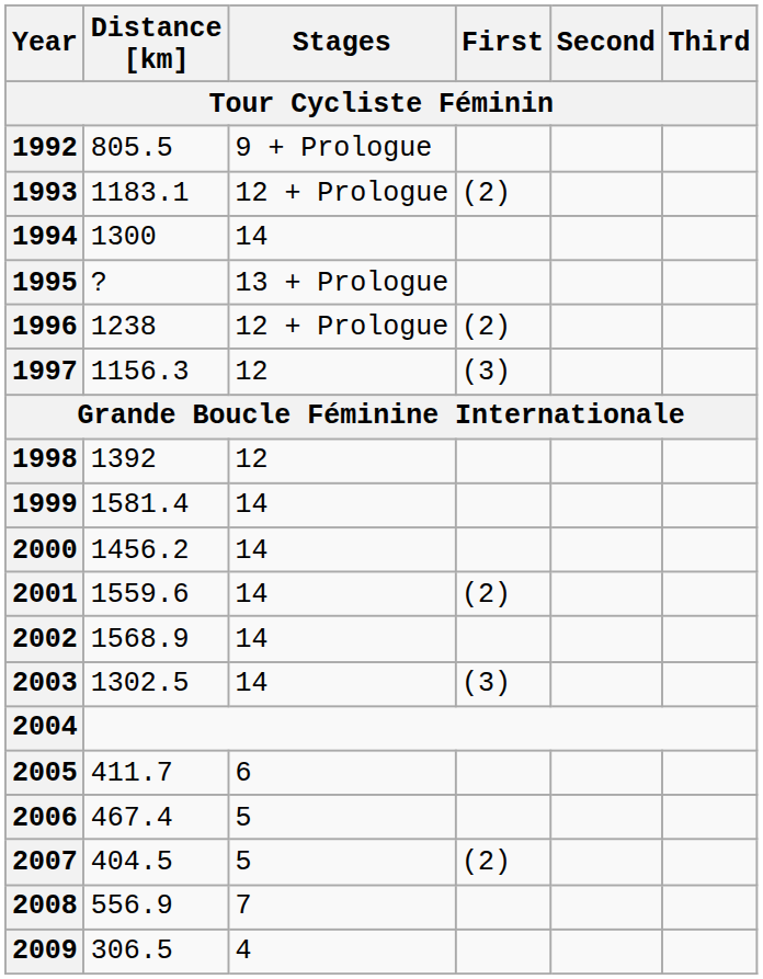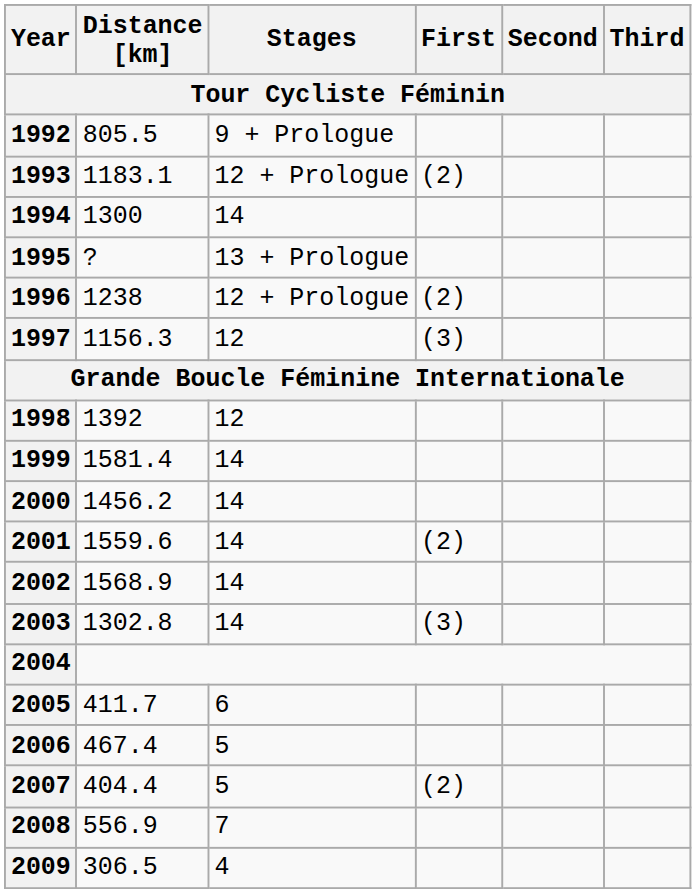 <table class="wikitable">
 <tr>
 <th>Year</th>
 <th>Distance<br>[km]</th>
 <th>Stages</th>
 <th>First</th>
 <th>Second</th>
 <th>Third</th>
 </tr>
 <tr>
 <th colspan="6">Tour Cycliste Féminin</th>
 </tr>
 <tr>
 <th>1992</th>
 <td>805.5</td>
 <td>9 + Prologue</td>
 <td></td>
 <td></td>
 <td></td>
 </tr>
 <tr>
 <th>1993</th>
 <td>1183.1</td>
 <td>12 + Prologue</td>
 <td> (2)</td>
 <td></td>
 <td></td>
 </tr>
 <tr>
 <th>1994</th>
 <td>1300</td>
 <td>14</td>
 <td></td>
 <td></td>
 <td></td>
 </tr>
 <tr>
 <th>1995</th>
 <td>?</td>
 <td>13 + Prologue</td>
 <td></td>
 <td></td>
 <td></td>
 </tr>
 <tr>
 <th>1996</th>
 <td>1238</td>
 <td>12 + Prologue</td>
 <td> (2)</td>
 <td></td>
 <td></td>
 </tr>
 <tr>
 <th>1997</th>
 <td>1156.3</td>
 <td>12</td>
 <td> (3)</td>
 <td></td>
 <td></td>
 </tr>
 <tr>
 <th colspan="7">Grande Boucle Féminine Internationale</th>
 </tr>
 <tr>
 <th>1998</th>
 <td>1392</td>
 <td>12</td>
 <td></td>
 <td></td>
 <td></td>
 </tr>
 <tr>
 <th>1999</th>
 <td>1581.4</td>
 <td>14</td>
 <td></td>
 <td></td>
 <td></td>
 </tr>
 <tr>
 <th>2000</th>
 <td>1456.2</td>
 <td>14</td>
 <td></td>
 <td></td>
 <td></td>
 </tr>
 <tr>
 <th>2001</th>
 <td>1559.6</td>
 <td>14</td>
 <td> (2)</td>
 <td></td>
 <td></td>
 </tr>
 <tr>
 <th>2002</th>
 <td>1568.9</td>
 <td>14</td>
 <td></td>
 <td></td>
 <td></td>
 </tr>
 <tr>
 <th>2003</th>
-<td>1302.5</td>
+<td>1302.8</td>
 <td>14</td>
 <td> (3)</td>
 <td></td>
 <td></td>
 </tr>
 <tr>
 <th>2004</th>
 <td colspan="5"></td>
 </tr>
 <tr>
 <th>2005</th>
 <td>411.7</td>
 <td>6</td>
 <td></td>
 <td></td>
 <td></td>
 </tr>
 <tr>
 <th>2006</th>
 <td>467.4</td>
 <td>5</td>
 <td></td>
 <td></td>
 <td></td>
 </tr>
 <tr>
 <th>2007</th>
-<td>404.5</td>
+<td>404.4</td>
 <td>5</td>
 <td> (2)</td>
 <td></td>
 <td></td>
 </tr>
 <tr>
 <th>2008</th>
 <td>556.9</td>
 <td>7</td>
 <td></td>
 <td></td>
 <td></td>
 </tr>
 <tr>
 <th>2009</th>
 <td>306.5</td>
 <td>4</td>
 <td></td>
 <td></td>
 <td></td>
 </tr>
 </table>
